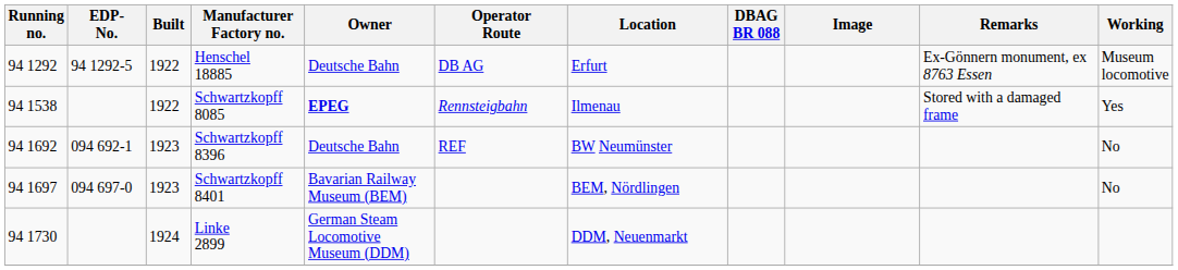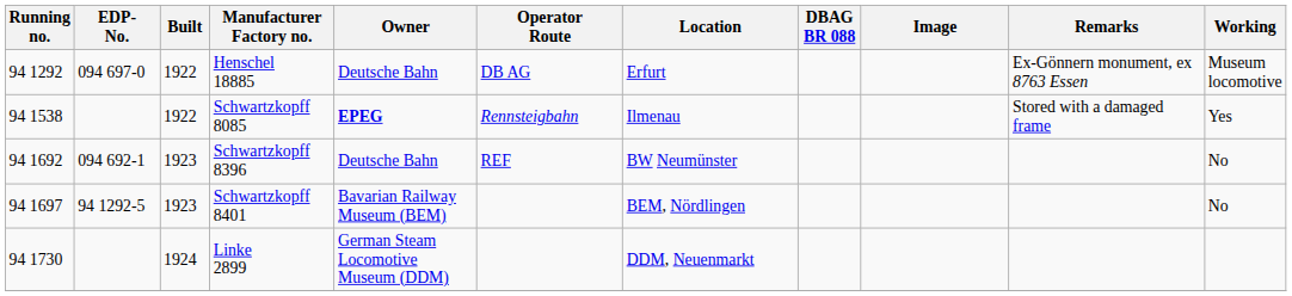 <table class="wikitable" style="width="100%"; border:solid 1px #AAAAAA; background:#e3e3e3;">
 <tr>
 <th width="5%">Running<br>no.</th>
 <th width="7%">EDP-<br>No.</th>
 <th width="4%">Built</th>
 <th width="10%">Manufacturer<br>Factory no.</th>
 <th width="12%">Owner</th>
 <th width="12%">Operator<br>Route</th>
 <th width="15%">Location</th>
 <th width="5%">DBAG<br><a href='#'>BR 088</a></th>
 <th width="13%">Image</th>
 <th width="20%">Remarks</th>
 <th width="8%">Working</th>
 </tr>
 <tr>
 <td>94 1292</td>
-<td>94 1292-5</td>
+<td>094 697-0</td>
 <td>1922</td>
 <td><a href='#'>Henschel</a><br>18885</td>
 <td><a href='#'>Deutsche Bahn</a></td>
 <td><a href='#'>DB AG</a></td>
 <td><a href='#'>Erfurt</a></td>
 <td></td>
 <td></td>
 <td>Ex-Gönnern monument, ex <em>8763 Essen</em></td>
 <td>Museum locomotive</td>
 </tr>
 <tr>
 <td>94 1538</td>
 <td></td>
 <td>1922</td>
 <td><a href='#'>Schwartzkopff</a><br>8085</td>
 <td><strong><a href='#'>EPEG</a></strong></td>
 <td><em><a href='#'>Rennsteigbahn</a></em></td>
 <td><a href='#'>Ilmenau</a></td>
 <td></td>
 <td></td>
 <td>Stored with a damaged <a href='#'>frame</a></td>
 <td>Yes</td>
 </tr>
 <tr>
 <td>94 1692</td>
 <td>094 692-1</td>
 <td>1923</td>
 <td><a href='#'>Schwartzkopff</a><br>8396</td>
 <td><a href='#'>Deutsche Bahn</a></td>
 <td><a href='#'>REF</a></td>
 <td><a href='#'>BW</a> <a href='#'>Neumünster</a></td>
 <td></td>
 <td></td>
 <td></td>
 <td>No</td>
 </tr>
 <tr>
 <td>94 1697</td>
-<td>094 697-0</td>
+<td>94 1292-5</td>
 <td>1923</td>
 <td><a href='#'>Schwartzkopff</a><br>8401</td>
 <td><a href='#'>Bavarian Railway Museum (BEM)</a></td>
 <td></td>
 <td><a href='#'>BEM</a>, <a href='#'>Nördlingen</a></td>
 <td></td>
 <td></td>
 <td></td>
 <td>No</td>
 </tr>
 <tr>
 <td>94 1730</td>
 <td></td>
 <td>1924</td>
 <td><a href='#'>Linke</a><br>2899</td>
 <td><a href='#'>German Steam Locomotive Museum (DDM)</a></td>
 <td></td>
 <td><a href='#'>DDM</a>, <a href='#'>Neuenmarkt</a></td>
 <td></td>
 <td></td>
 <td></td>
 <td></td>
 </tr>
 <tr>
 </tr>
 </table>
